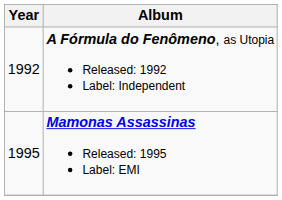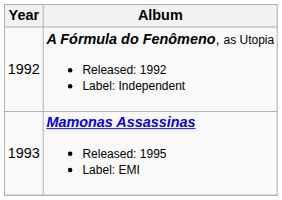 <table class="wikitable">
 <tr>
 <th>Year</th>
 <th>Album</th>
 </tr>
 <tr>
 <td>1992</td>
 <td><strong><em>A Fórmula do Fenômeno</em></strong>, <small>as Utopia</small><br><ul><li><small>Released: 1992</small></li><li><small>Label: Independent</small></li></ul></td>
 </tr>
 <tr>
-<td>1995</td>
+<td>1993</td>
 <td><strong><em><a href='#'>Mamonas Assassinas</a></em></strong><br><ul><li><small>Released: 1995</small></li><li><small>Label: EMI</small></li></ul></td>
 </tr>
 <tr>
 </tr>
 </table>
